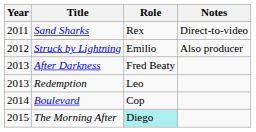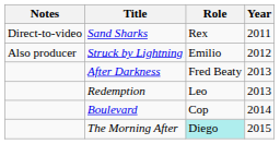 <table class="wikitable sortable plainrowheaders">
 <tr>
-<th scope="col">Year</th>
+<th scope="col" class="unsortable">Notes</th>
 <th scope="col">Title</th>
 <th scope="col">Role</th>
-<th scope="col" class="unsortable">Notes</th>
+<th scope="col">Year</th>
 </tr>
 <tr>
-<td>2011</td>
+<td>Direct-to-video</td>
 <td><em><a href='#'>Sand Sharks</a></em></td>
 <td>Rex</td>
-<td>Direct-to-video</td>
+<td>2011</td>
 </tr>
 <tr>
-<td>2012</td>
+<td>Also producer</td>
 <td><em><a href='#'>Struck by Lightning</a></em></td>
 <td>Emilio</td>
-<td>Also producer</td>
+<td>2012</td>
 </tr>
 <tr>
-<td>2013</td>
+<td></td>
 <td><em><a href='#'>After Darkness</a></em></td>
 <td>Fred Beaty</td>
-<td></td>
+<td>2013</td>
 </tr>
 <tr>
-<td>2013</td>
+<td></td>
 <td><em>Redemption</em></td>
 <td>Leo</td>
-<td></td>
+<td>2013</td>
 </tr>
 <tr>
-<td>2014</td>
+<td></td>
 <td><em><a href='#'>Boulevard</a></em></td>
 <td>Cop</td>
-<td></td>
+<td>2014</td>
 </tr>
 <tr>
-<td>2015</td>
+<td></td>
 <td><em>The Morning After</em></td>
 <td style="background: paleturquoise;">Diego</td>
-<td></td>
+<td>2015</td>
 </tr>
 </table>
